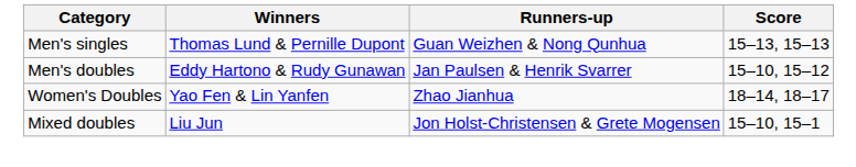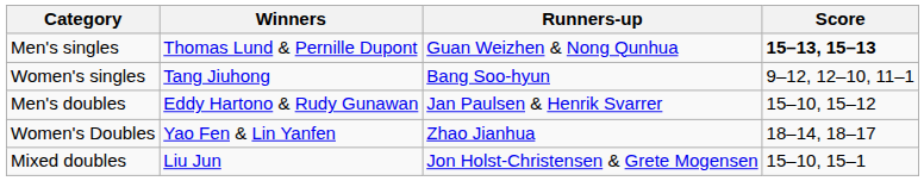 <table class=wikitable style="margin:auto;">
 <tr>
 <th>Category</th>
 <th>Winners</th>
 <th>Runners-up</th>
 <th>Score</th>
 </tr>
 <tr>
 <td>Men's singles</td>
 <td> <a href='#'>Thomas Lund</a> & <a href='#'>Pernille Dupont</a></td>
 <td> <a href='#'>Guan Weizhen</a> & <a href='#'>Nong Qunhua</a></td>
-<td>15–13, 15–13</td>
+<td><strong>15–13, 15–13</strong></td>
+</tr>
+<tr>
+<td>Women's singles</td>
+<td> <a href='#'>Tang Jiuhong</a></td>
+<td> <a href='#'>Bang Soo-hyun</a></td>
+<td>9–12, 12–10, 11–1</td>
 </tr>
 <tr>
 <td>Men's doubles</td>
 <td> <a href='#'>Eddy Hartono</a> & <a href='#'>Rudy Gunawan</a></td>
 <td> <a href='#'>Jan Paulsen</a> & <a href='#'>Henrik Svarrer</a></td>
 <td>15–10, 15–12</td>
 </tr>
 <tr>
 <td>Women's Doubles</td>
 <td> <a href='#'>Yao Fen</a> & <a href='#'>Lin Yanfen</a></td>
 <td> <a href='#'>Zhao Jianhua</a></td>
 <td>18–14, 18–17</td>
 </tr>
 <tr>
 <td>Mixed doubles</td>
 <td> <a href='#'>Liu Jun</a></td>
 <td> <a href='#'>Jon Holst-Christensen</a> & <a href='#'>Grete Mogensen</a></td>
 <td>15–10, 15–1</td>
 </tr>
 </table>
